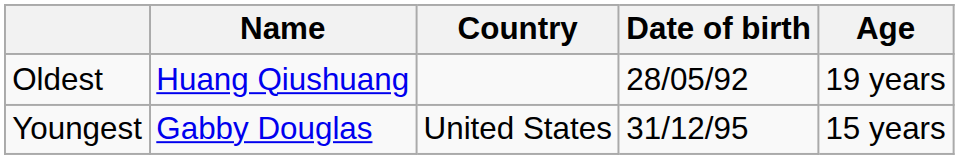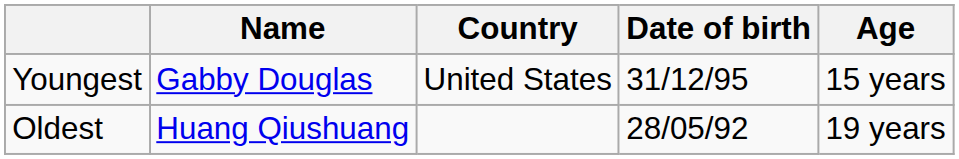 <table class="wikitable">
 <tr>
 <th></th>
 <th>Name</th>
 <th>Country</th>
 <th>Date of birth</th>
 <th>Age</th>
 </tr>
 <tr>
+<td>Youngest</td>
+<td><a href='#'>Gabby Douglas</a></td>
+<td> United States</td>
+<td>31/12/95</td>
+<td>15 years</td>
+</tr>
+<tr>
 <td>Oldest</td>
 <td><a href='#'>Huang Qiushuang</a></td>
 <td></td>
 <td>28/05/92</td>
 <td>19 years</td>
 </tr>
-<tr>
-<td>Youngest</td>
-<td><a href='#'>Gabby Douglas</a></td>
-<td> United States</td>
-<td>31/12/95</td>
-<td>15 years</td>
-</tr>
 </table>
